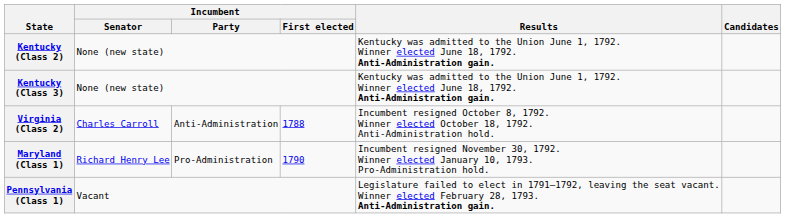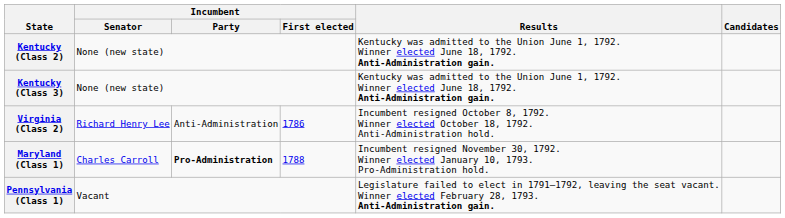 <table class=wikitable>
 <tr valign=bottom>
 <th rowspan=2>State</th>
 <th colspan=3>Incumbent</th>
 <th rowspan=2>Results</th>
 <th rowspan=2>Candidates</th>
 </tr>
 <tr>
 <th>Senator</th>
 <th>Party</th>
 <th>First elected</th>
 </tr>
 <tr>
 <th><a href='#'>Kentucky</a><br>(Class 2)</th>
 <td colspan=3>None (new state)</td>
 <td>Kentucky was admitted to the Union June 1, 1792.<br>Winner <a href='#'>elected</a> June 18, 1792.<br><strong>Anti-Administration gain.</strong></td>
 <td nowrap></td>
 </tr>
 <tr>
 <th><a href='#'>Kentucky</a><br>(Class 3)</th>
 <td colspan=3>None (new state)</td>
 <td>Kentucky was admitted to the Union June 1, 1792.<br>Winner <a href='#'>elected</a> June 18, 1792.<br><strong>Anti-Administration gain.</strong></td>
 <td nowrap></td>
 </tr>
 <tr>
 <th><a href='#'>Virginia</a><br>(Class 2)</th>
-<td><a href='#'>Charles Carroll</a></td>
+<td><a href='#'>Richard Henry Lee</a></td>
 <td>Anti-Administration</td>
-<td><a href='#'>1788</a></td>
+<td><a href='#'>1786</a></td>
 <td>Incumbent resigned October 8, 1792.<br>Winner <a href='#'>elected</a> October 18, 1792.<br>Anti-Administration hold.</td>
 <td nowrap></td>
 </tr>
 <tr>
 <th><a href='#'>Maryland</a><br>(Class 1)</th>
-<td><a href='#'>Richard Henry Lee</a></td>
-<td>Pro-Administration</td>
-<td><a href='#'>1790</a></td>
+<td><a href='#'>Charles Carroll</a></td>
+<td><strong>Pro-Administration</strong></td>
+<td><a href='#'>1788</a></td>
 <td>Incumbent resigned November 30, 1792.<br>Winner <a href='#'>elected</a> January 10, 1793.<br>Pro-Administration hold.</td>
 <td nowrap></td>
 </tr>
 <tr>
 <th><a href='#'>Pennsylvania</a><br>(Class 1)</th>
 <td colspan=3>Vacant</td>
 <td>Legislature failed to elect in 1791–1792, leaving the seat vacant.<br>Winner <a href='#'>elected</a> February 28, 1793.<br><strong>Anti-Administration gain.</strong></td>
 <td nowrap></td>
 </tr>
 </table>
